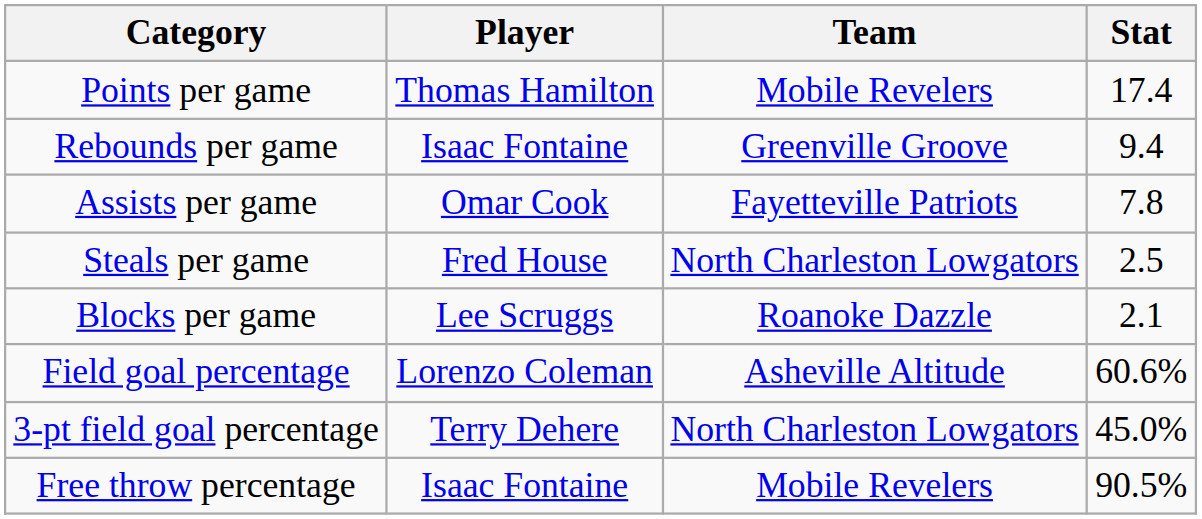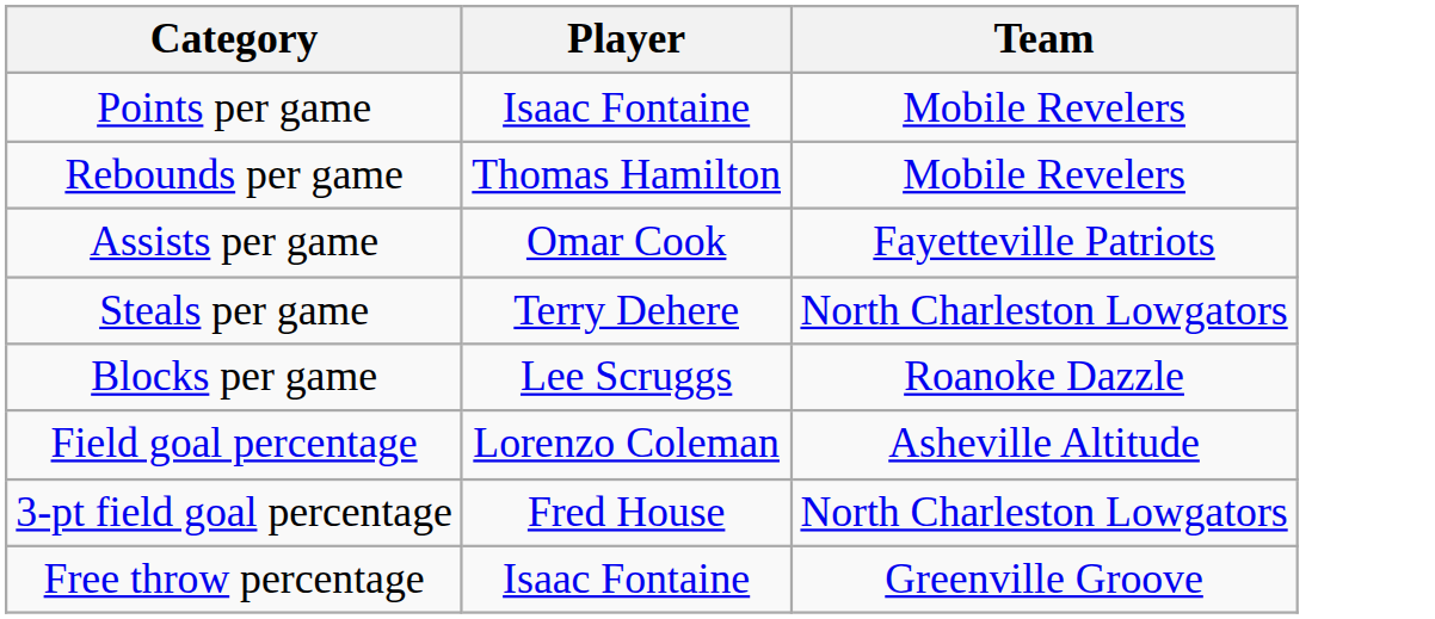 <table class="wikitable" style="text-align:center">
 <tr>
 <th>Category</th>
 <th>Player</th>
 <th>Team</th>
-<th>Stat</th>
 </tr>
 <tr>
 <td><a href='#'>Points</a> per game</td>
-<td><a href='#'>Thomas Hamilton</a></td>
+<td><a href='#'>Isaac Fontaine</a></td>
 <td><a href='#'>Mobile Revelers</a></td>
-<td>17.4</td>
 </tr>
 <tr>
 <td><a href='#'>Rebounds</a> per game</td>
-<td><a href='#'>Isaac Fontaine</a></td>
-<td><a href='#'>Greenville Groove</a></td>
-<td>9.4</td>
+<td><a href='#'>Thomas Hamilton</a></td>
+<td><a href='#'>Mobile Revelers</a></td>
 </tr>
 <tr>
 <td><a href='#'>Assists</a> per game</td>
 <td><a href='#'>Omar Cook</a></td>
 <td><a href='#'>Fayetteville Patriots</a></td>
-<td>7.8</td>
 </tr>
 <tr>
 <td><a href='#'>Steals</a> per game</td>
-<td><a href='#'>Fred House</a></td>
+<td><a href='#'>Terry Dehere</a></td>
 <td><a href='#'>North Charleston Lowgators</a></td>
-<td>2.5</td>
 </tr>
 <tr>
 <td><a href='#'>Blocks</a> per game</td>
 <td><a href='#'>Lee Scruggs</a></td>
 <td><a href='#'>Roanoke Dazzle</a></td>
-<td>2.1</td>
 </tr>
 <tr>
 <td><a href='#'>Field goal percentage</a></td>
 <td><a href='#'>Lorenzo Coleman</a></td>
 <td><a href='#'>Asheville Altitude</a></td>
-<td>60.6%</td>
 </tr>
 <tr>
 <td><a href='#'>3-pt field goal</a> percentage</td>
-<td><a href='#'>Terry Dehere</a></td>
+<td><a href='#'>Fred House</a></td>
 <td><a href='#'>North Charleston Lowgators</a></td>
-<td>45.0%</td>
 </tr>
 <tr>
 <td><a href='#'>Free throw</a> percentage</td>
 <td><a href='#'>Isaac Fontaine</a></td>
-<td><a href='#'>Mobile Revelers</a></td>
-<td>90.5%</td>
+<td><a href='#'>Greenville Groove</a></td>
 </tr>
 </table>
